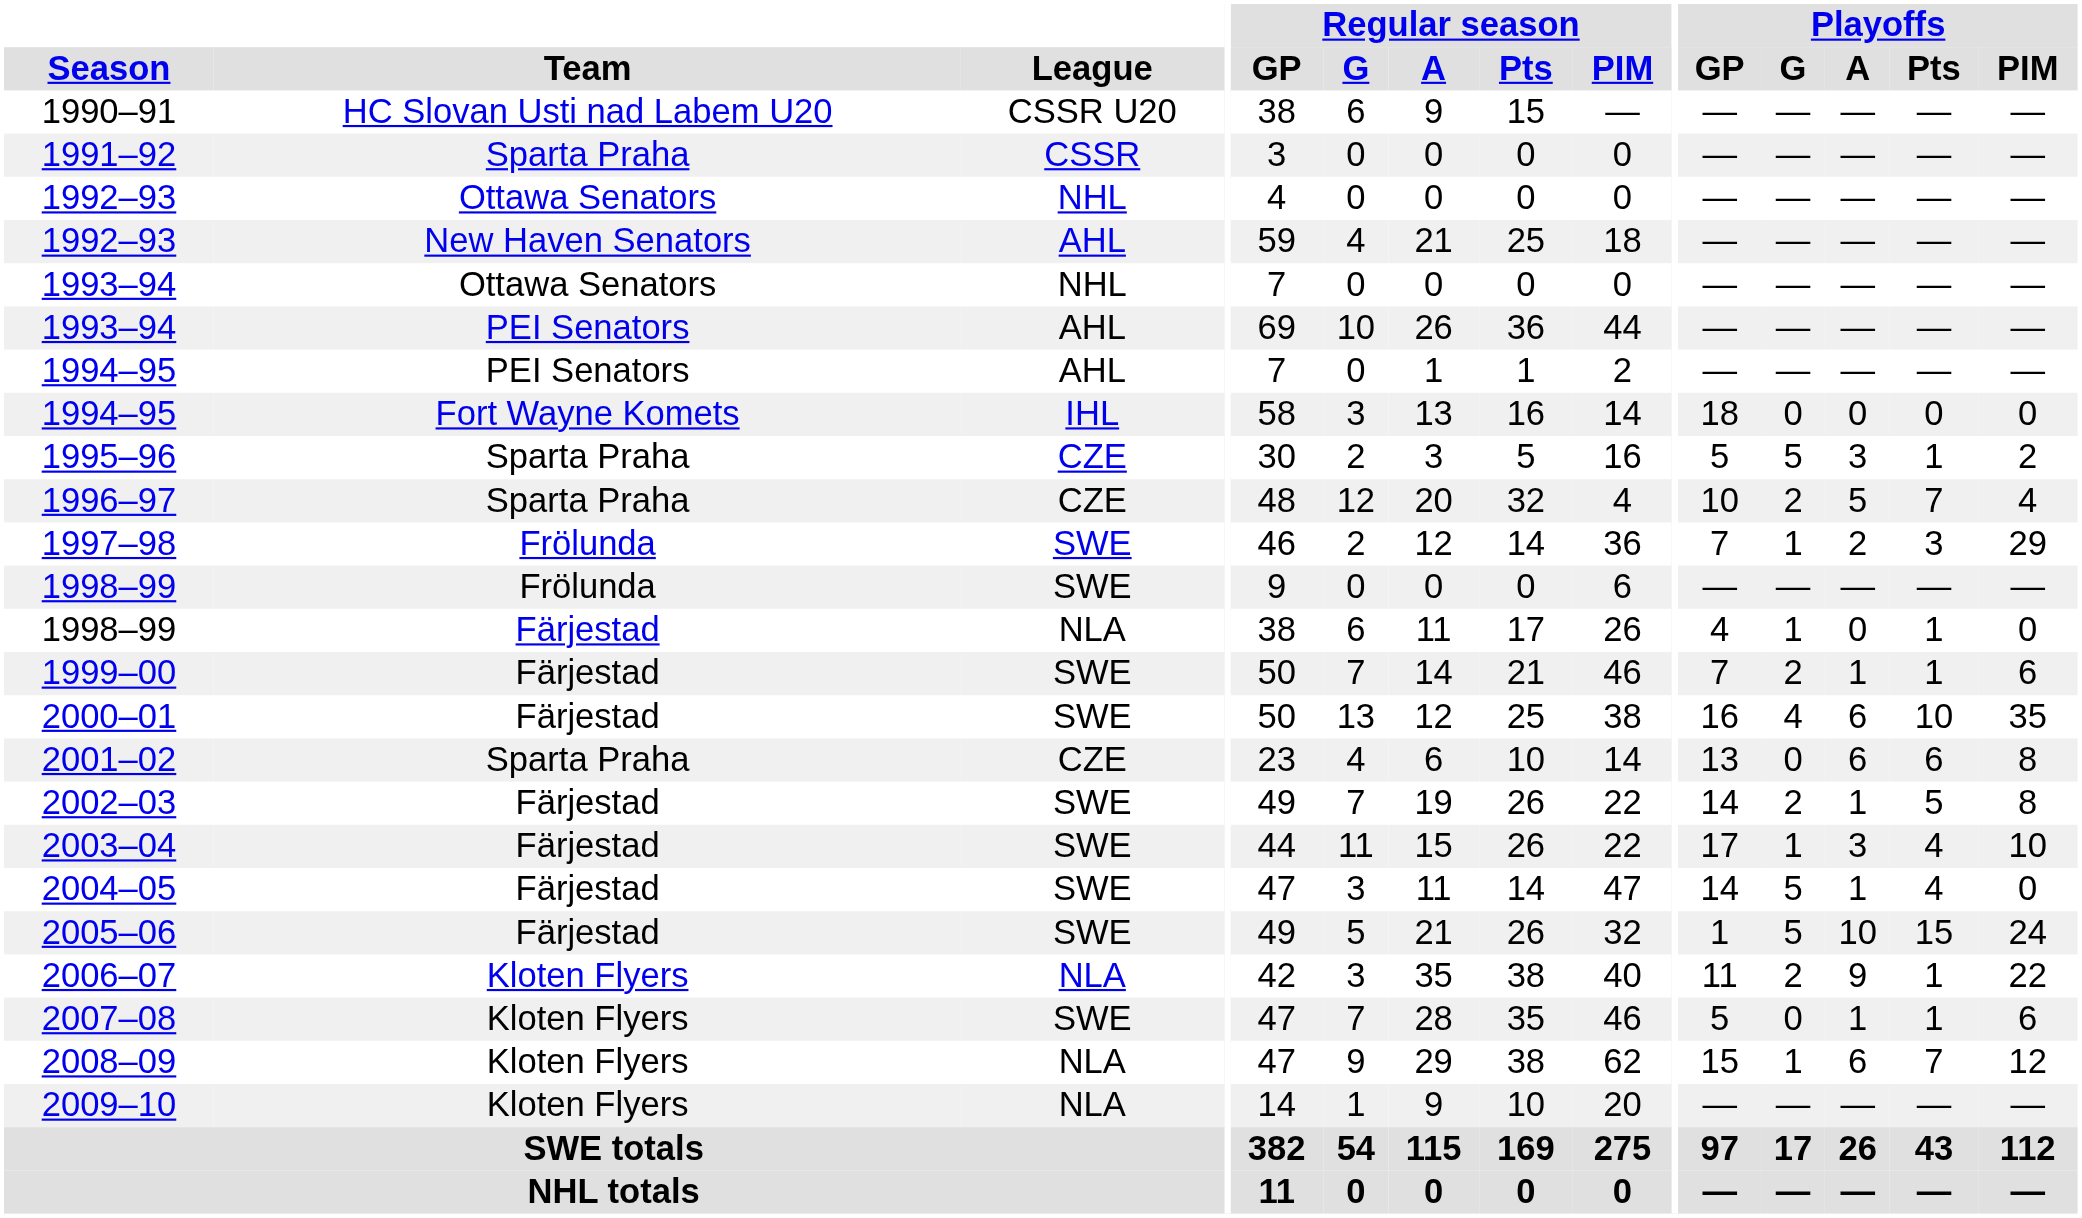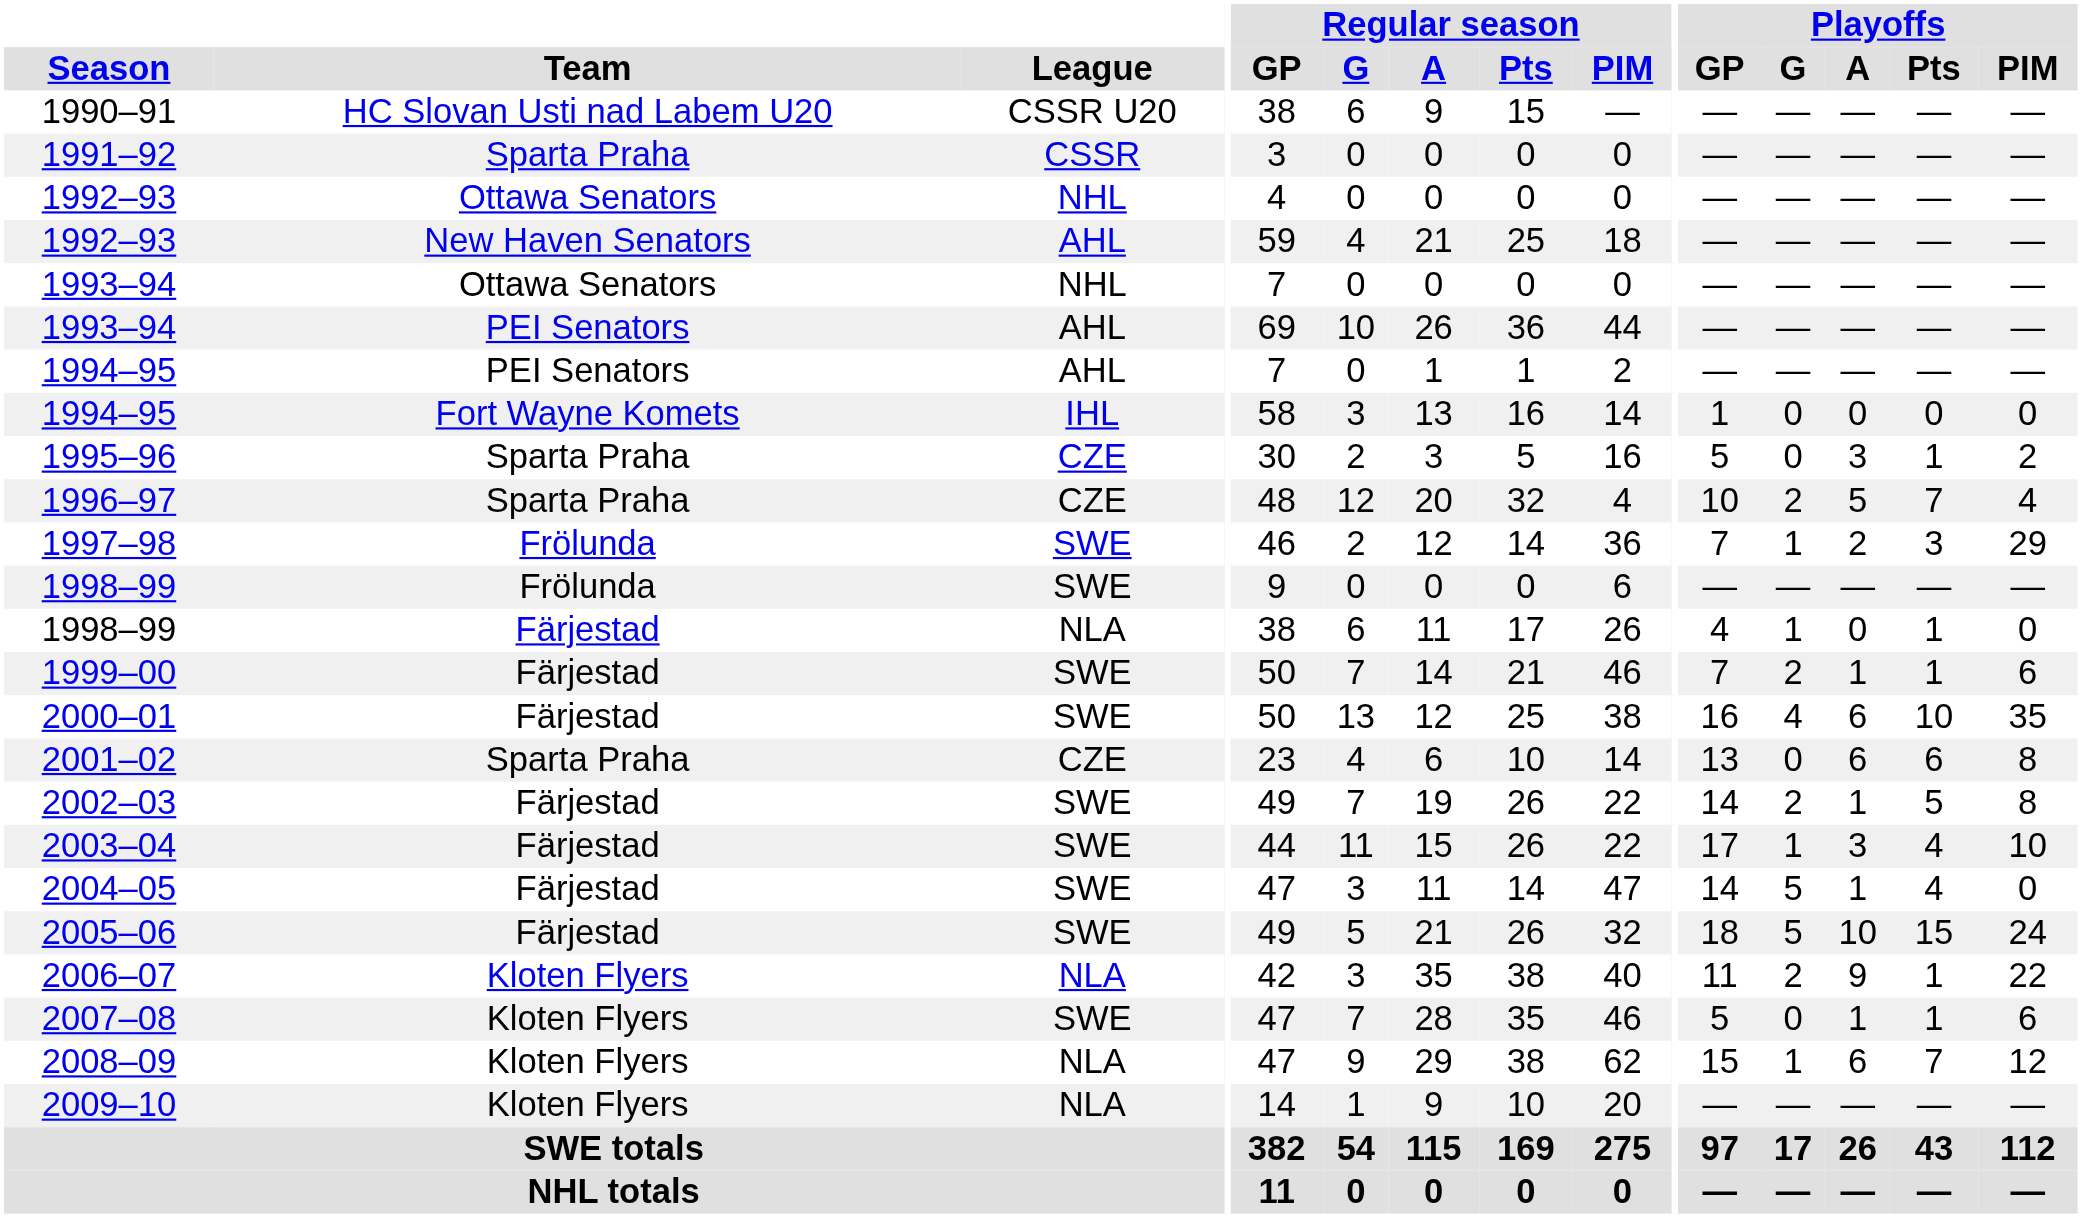 <table border="0" cellpadding="1" cellspacing="0" style="text-align:center; width:60em">
 <tr bgcolor="#e0e0e0">
 <th colspan="3" bgcolor="#ffffff"></th>
 <th rowspan="100" bgcolor="#ffffff"></th>
 <th colspan="5"><a href='#'>Regular season</a></th>
 <th rowspan="100" bgcolor="#ffffff"></th>
 <th colspan="5"><a href='#'>Playoffs</a></th>
 </tr>
 <tr bgcolor="#e0e0e0">
 <th><a href='#'>Season</a></th>
 <th>Team</th>
 <th>League</th>
 <th>GP</th>
 <th><a href='#'>G</a></th>
 <th><a href='#'>A</a></th>
 <th><a href='#'>Pts</a></th>
 <th><a href='#'>PIM</a></th>
 <th>GP</th>
 <th>G</th>
 <th>A</th>
 <th>Pts</th>
 <th>PIM</th>
 </tr>
 <tr>
 <td>1990–91</td>
 <td><a href='#'>HC Slovan Usti nad Labem U20</a></td>
 <td>CSSR U20</td>
 <td>38</td>
 <td>6</td>
 <td>9</td>
 <td>15</td>
 <td>—</td>
 <td>—</td>
 <td>—</td>
 <td>—</td>
 <td>—</td>
 <td>—</td>
 </tr>
 <tr bgcolor="#f0f0f0">
 <td><a href='#'>1991–92</a></td>
 <td><a href='#'>Sparta Praha</a></td>
 <td><a href='#'>CSSR</a></td>
 <td>3</td>
 <td>0</td>
 <td>0</td>
 <td>0</td>
 <td>0</td>
 <td>—</td>
 <td>—</td>
 <td>—</td>
 <td>—</td>
 <td>—</td>
 </tr>
 <tr>
 <td><a href='#'>1992–93</a></td>
 <td><a href='#'>Ottawa Senators</a></td>
 <td><a href='#'>NHL</a></td>
 <td>4</td>
 <td>0</td>
 <td>0</td>
 <td>0</td>
 <td>0</td>
 <td>—</td>
 <td>—</td>
 <td>—</td>
 <td>—</td>
 <td>—</td>
 </tr>
 <tr bgcolor="#f0f0f0">
 <td><a href='#'>1992–93</a></td>
 <td><a href='#'>New Haven Senators</a></td>
 <td><a href='#'>AHL</a></td>
 <td>59</td>
 <td>4</td>
 <td>21</td>
 <td>25</td>
 <td>18</td>
 <td>—</td>
 <td>—</td>
 <td>—</td>
 <td>—</td>
 <td>—</td>
 </tr>
 <tr>
 <td><a href='#'>1993–94</a></td>
 <td>Ottawa Senators</td>
 <td>NHL</td>
 <td>7</td>
 <td>0</td>
 <td>0</td>
 <td>0</td>
 <td>0</td>
 <td>—</td>
 <td>—</td>
 <td>—</td>
 <td>—</td>
 <td>—</td>
 </tr>
 <tr bgcolor="#f0f0f0">
 <td><a href='#'>1993–94</a></td>
 <td><a href='#'>PEI Senators</a></td>
 <td>AHL</td>
 <td>69</td>
 <td>10</td>
 <td>26</td>
 <td>36</td>
 <td>44</td>
 <td>—</td>
 <td>—</td>
 <td>—</td>
 <td>—</td>
 <td>—</td>
 </tr>
 <tr>
 <td><a href='#'>1994–95</a></td>
 <td>PEI Senators</td>
 <td>AHL</td>
 <td>7</td>
 <td>0</td>
 <td>1</td>
 <td>1</td>
 <td>2</td>
 <td>—</td>
 <td>—</td>
 <td>—</td>
 <td>—</td>
 <td>—</td>
 </tr>
 <tr bgcolor="#f0f0f0">
 <td><a href='#'>1994–95</a></td>
 <td><a href='#'>Fort Wayne Komets</a></td>
 <td><a href='#'>IHL</a></td>
 <td>58</td>
 <td>3</td>
 <td>13</td>
 <td>16</td>
 <td>14</td>
-<td>18</td>
+<td>1</td>
 <td>0</td>
 <td>0</td>
 <td>0</td>
 <td>0</td>
 </tr>
 <tr>
 <td><a href='#'>1995–96</a></td>
 <td>Sparta Praha</td>
 <td><a href='#'>CZE</a></td>
 <td>30</td>
 <td>2</td>
 <td>3</td>
 <td>5</td>
 <td>16</td>
 <td>5</td>
-<td>5</td>
+<td>0</td>
 <td>3</td>
 <td>1</td>
 <td>2</td>
 </tr>
 <tr bgcolor="#f0f0f0">
 <td><a href='#'>1996–97</a></td>
 <td>Sparta Praha</td>
 <td>CZE</td>
 <td>48</td>
 <td>12</td>
 <td>20</td>
 <td>32</td>
 <td>4</td>
 <td>10</td>
 <td>2</td>
 <td>5</td>
 <td>7</td>
 <td>4</td>
 </tr>
 <tr>
 <td><a href='#'>1997–98</a></td>
 <td><a href='#'>Frölunda</a></td>
 <td><a href='#'>SWE</a></td>
 <td>46</td>
 <td>2</td>
 <td>12</td>
 <td>14</td>
 <td>36</td>
 <td>7</td>
 <td>1</td>
 <td>2</td>
 <td>3</td>
 <td>29</td>
 </tr>
 <tr bgcolor="#f0f0f0">
 <td><a href='#'>1998–99</a></td>
 <td>Frölunda</td>
 <td>SWE</td>
 <td>9</td>
 <td>0</td>
 <td>0</td>
 <td>0</td>
 <td>6</td>
 <td>—</td>
 <td>—</td>
 <td>—</td>
 <td>—</td>
 <td>—</td>
 </tr>
 <tr>
 <td>1998–99</td>
 <td><a href='#'>Färjestad</a></td>
 <td>NLA</td>
 <td>38</td>
 <td>6</td>
 <td>11</td>
 <td>17</td>
 <td>26</td>
 <td>4</td>
 <td>1</td>
 <td>0</td>
 <td>1</td>
 <td>0</td>
 </tr>
 <tr bgcolor="#f0f0f0">
 <td><a href='#'>1999–00</a></td>
 <td>Färjestad</td>
 <td>SWE</td>
 <td>50</td>
 <td>7</td>
 <td>14</td>
 <td>21</td>
 <td>46</td>
 <td>7</td>
 <td>2</td>
 <td>1</td>
 <td>1</td>
 <td>6</td>
 </tr>
 <tr>
 <td><a href='#'>2000–01</a></td>
 <td>Färjestad</td>
 <td>SWE</td>
 <td>50</td>
 <td>13</td>
 <td>12</td>
 <td>25</td>
 <td>38</td>
 <td>16</td>
 <td>4</td>
 <td>6</td>
 <td>10</td>
 <td>35</td>
 </tr>
 <tr bgcolor="#f0f0f0">
 <td><a href='#'>2001–02</a></td>
 <td>Sparta Praha</td>
 <td>CZE</td>
 <td>23</td>
 <td>4</td>
 <td>6</td>
 <td>10</td>
 <td>14</td>
 <td>13</td>
 <td>0</td>
 <td>6</td>
 <td>6</td>
 <td>8</td>
 </tr>
 <tr>
 <td><a href='#'>2002–03</a></td>
 <td>Färjestad</td>
 <td>SWE</td>
 <td>49</td>
 <td>7</td>
 <td>19</td>
 <td>26</td>
 <td>22</td>
 <td>14</td>
 <td>2</td>
 <td>1</td>
 <td>5</td>
 <td>8</td>
 </tr>
 <tr bgcolor="#f0f0f0">
 <td><a href='#'>2003–04</a></td>
 <td>Färjestad</td>
 <td>SWE</td>
 <td>44</td>
 <td>11</td>
 <td>15</td>
 <td>26</td>
 <td>22</td>
 <td>17</td>
 <td>1</td>
 <td>3</td>
 <td>4</td>
 <td>10</td>
 </tr>
 <tr>
 <td><a href='#'>2004–05</a></td>
 <td>Färjestad</td>
 <td>SWE</td>
 <td>47</td>
 <td>3</td>
 <td>11</td>
 <td>14</td>
 <td>47</td>
 <td>14</td>
 <td>5</td>
 <td>1</td>
 <td>4</td>
 <td>0</td>
 </tr>
 <tr bgcolor="#f0f0f0">
 <td><a href='#'>2005–06</a></td>
 <td>Färjestad</td>
 <td>SWE</td>
 <td>49</td>
 <td>5</td>
 <td>21</td>
 <td>26</td>
 <td>32</td>
-<td>1</td>
+<td>18</td>
 <td>5</td>
 <td>10</td>
 <td>15</td>
 <td>24</td>
 </tr>
 <tr>
 <td><a href='#'>2006–07</a></td>
 <td><a href='#'>Kloten Flyers</a></td>
 <td><a href='#'>NLA</a></td>
 <td>42</td>
 <td>3</td>
 <td>35</td>
 <td>38</td>
 <td>40</td>
 <td>11</td>
 <td>2</td>
 <td>9</td>
 <td>1</td>
 <td>22</td>
 </tr>
 <tr bgcolor="#f0f0f0">
 <td><a href='#'>2007–08</a></td>
 <td>Kloten Flyers</td>
 <td>SWE</td>
 <td>47</td>
 <td>7</td>
 <td>28</td>
 <td>35</td>
 <td>46</td>
 <td>5</td>
 <td>0</td>
 <td>1</td>
 <td>1</td>
 <td>6</td>
 </tr>
 <tr>
 <td><a href='#'>2008–09</a></td>
 <td>Kloten Flyers</td>
 <td>NLA</td>
 <td>47</td>
 <td>9</td>
 <td>29</td>
 <td>38</td>
 <td>62</td>
 <td>15</td>
 <td>1</td>
 <td>6</td>
 <td>7</td>
 <td>12</td>
 </tr>
 <tr bgcolor="#f0f0f0">
 <td><a href='#'>2009–10</a></td>
 <td>Kloten Flyers</td>
 <td>NLA</td>
 <td>14</td>
 <td>1</td>
 <td>9</td>
 <td>10</td>
 <td>20</td>
 <td>—</td>
 <td>—</td>
 <td>—</td>
 <td>—</td>
 <td>—</td>
 </tr>
 <tr bgcolor="#e0e0e0">
 <th colspan="3">SWE totals</th>
 <th>382</th>
 <th>54</th>
 <th>115</th>
 <th>169</th>
 <th>275</th>
 <th>97</th>
 <th>17</th>
 <th>26</th>
 <th>43</th>
 <th>112</th>
 </tr>
 <tr bgcolor="#e0e0e0">
 <th colspan="3">NHL totals</th>
 <th>11</th>
 <th>0</th>
 <th>0</th>
 <th>0</th>
 <th>0</th>
 <th>—</th>
 <th>—</th>
 <th>—</th>
 <th>—</th>
 <th>—</th>
 </tr>
 </table>
